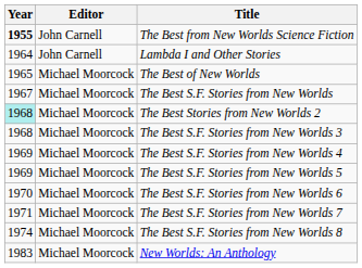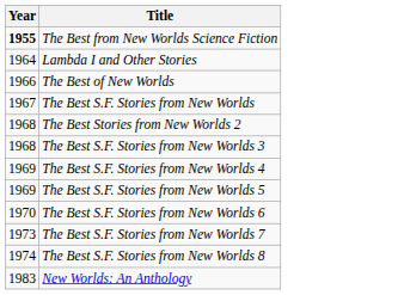 <table class="wikitable">
 <tr>
 <th>Year</th>
-<th>Editor</th>
 <th>Title</th>
 </tr>
 <tr>
 <td><strong>1955</strong></td>
-<td>John Carnell</td>
 <td><em>The Best from New Worlds Science Fiction</em></td>
 </tr>
 <tr>
 <td>1964</td>
-<td>John Carnell</td>
 <td><em>Lambda I and Other Stories</em></td>
 </tr>
 <tr>
-<td>1965</td>
-<td>Michael Moorcock</td>
+<td>1966</td>
 <td><em>The Best of New Worlds</em></td>
 </tr>
 <tr>
 <td>1967</td>
-<td>Michael Moorcock</td>
 <td><em>The Best S.F. Stories from New Worlds</em></td>
 </tr>
 <tr>
-<td style="background: paleturquoise;">1968</td>
-<td>Michael Moorcock</td>
+<td>1968</td>
 <td><em>The Best Stories from New Worlds 2</em></td>
 </tr>
 <tr>
 <td>1968</td>
-<td>Michael Moorcock</td>
 <td><em>The Best S.F. Stories from New Worlds 3</em></td>
 </tr>
 <tr>
 <td>1969</td>
-<td>Michael Moorcock</td>
 <td><em>The Best S.F. Stories from New Worlds 4</em></td>
 </tr>
 <tr>
 <td>1969</td>
-<td>Michael Moorcock</td>
 <td><em>The Best S.F. Stories from New Worlds 5</em></td>
 </tr>
 <tr>
 <td>1970</td>
-<td>Michael Moorcock</td>
 <td><em>The Best S.F. Stories from New Worlds 6</em></td>
 </tr>
 <tr>
-<td>1971</td>
-<td>Michael Moorcock</td>
+<td>1973</td>
 <td><em>The Best S.F. Stories from New Worlds 7</em></td>
 </tr>
 <tr>
 <td>1974</td>
-<td>Michael Moorcock</td>
 <td><em>The Best S.F. Stories from New Worlds 8</em></td>
 </tr>
 <tr>
 <td>1983</td>
-<td>Michael Moorcock</td>
 <td><em><a href='#'>New Worlds: An Anthology</a></em></td>
 </tr>
 </table>
